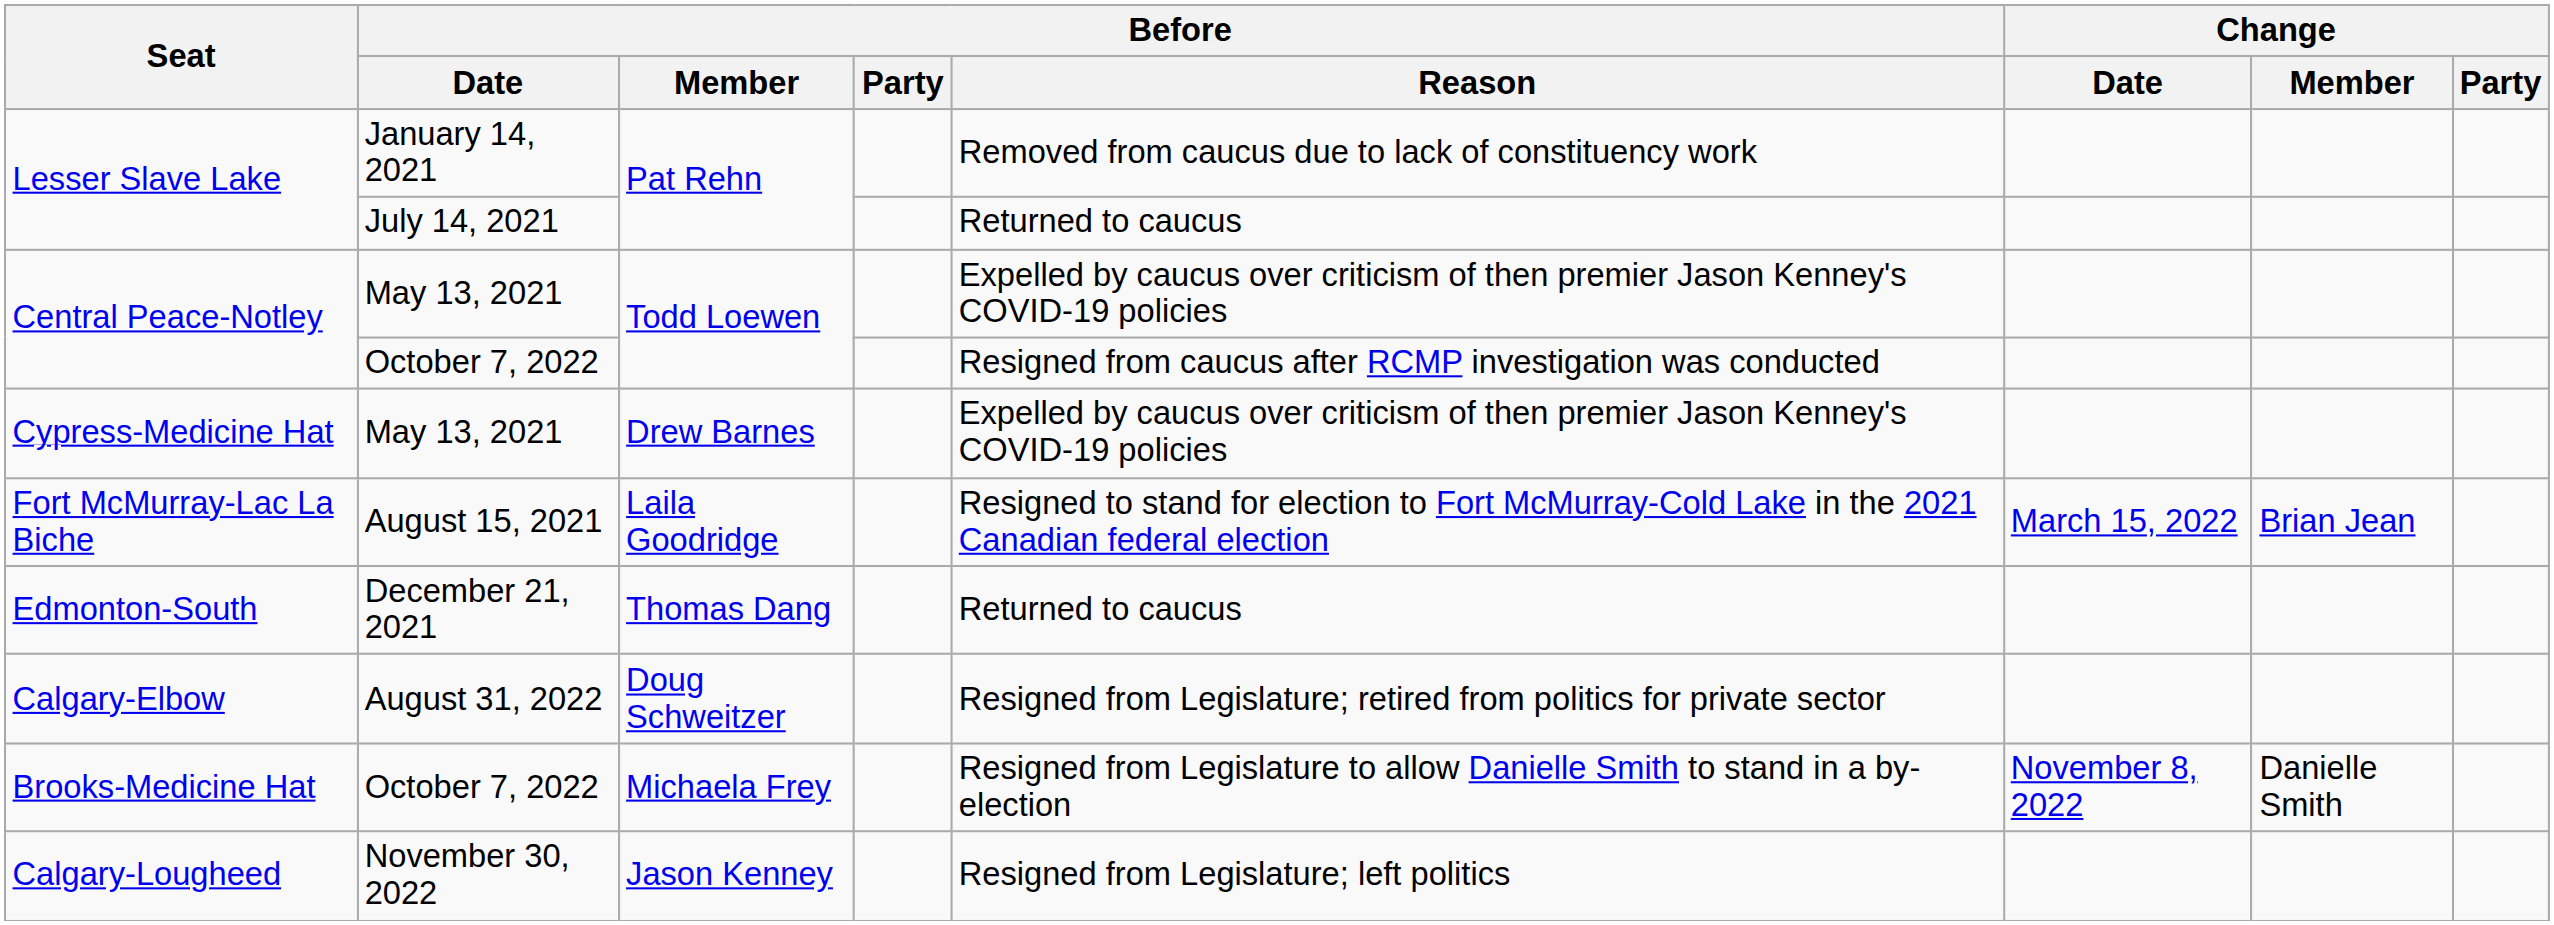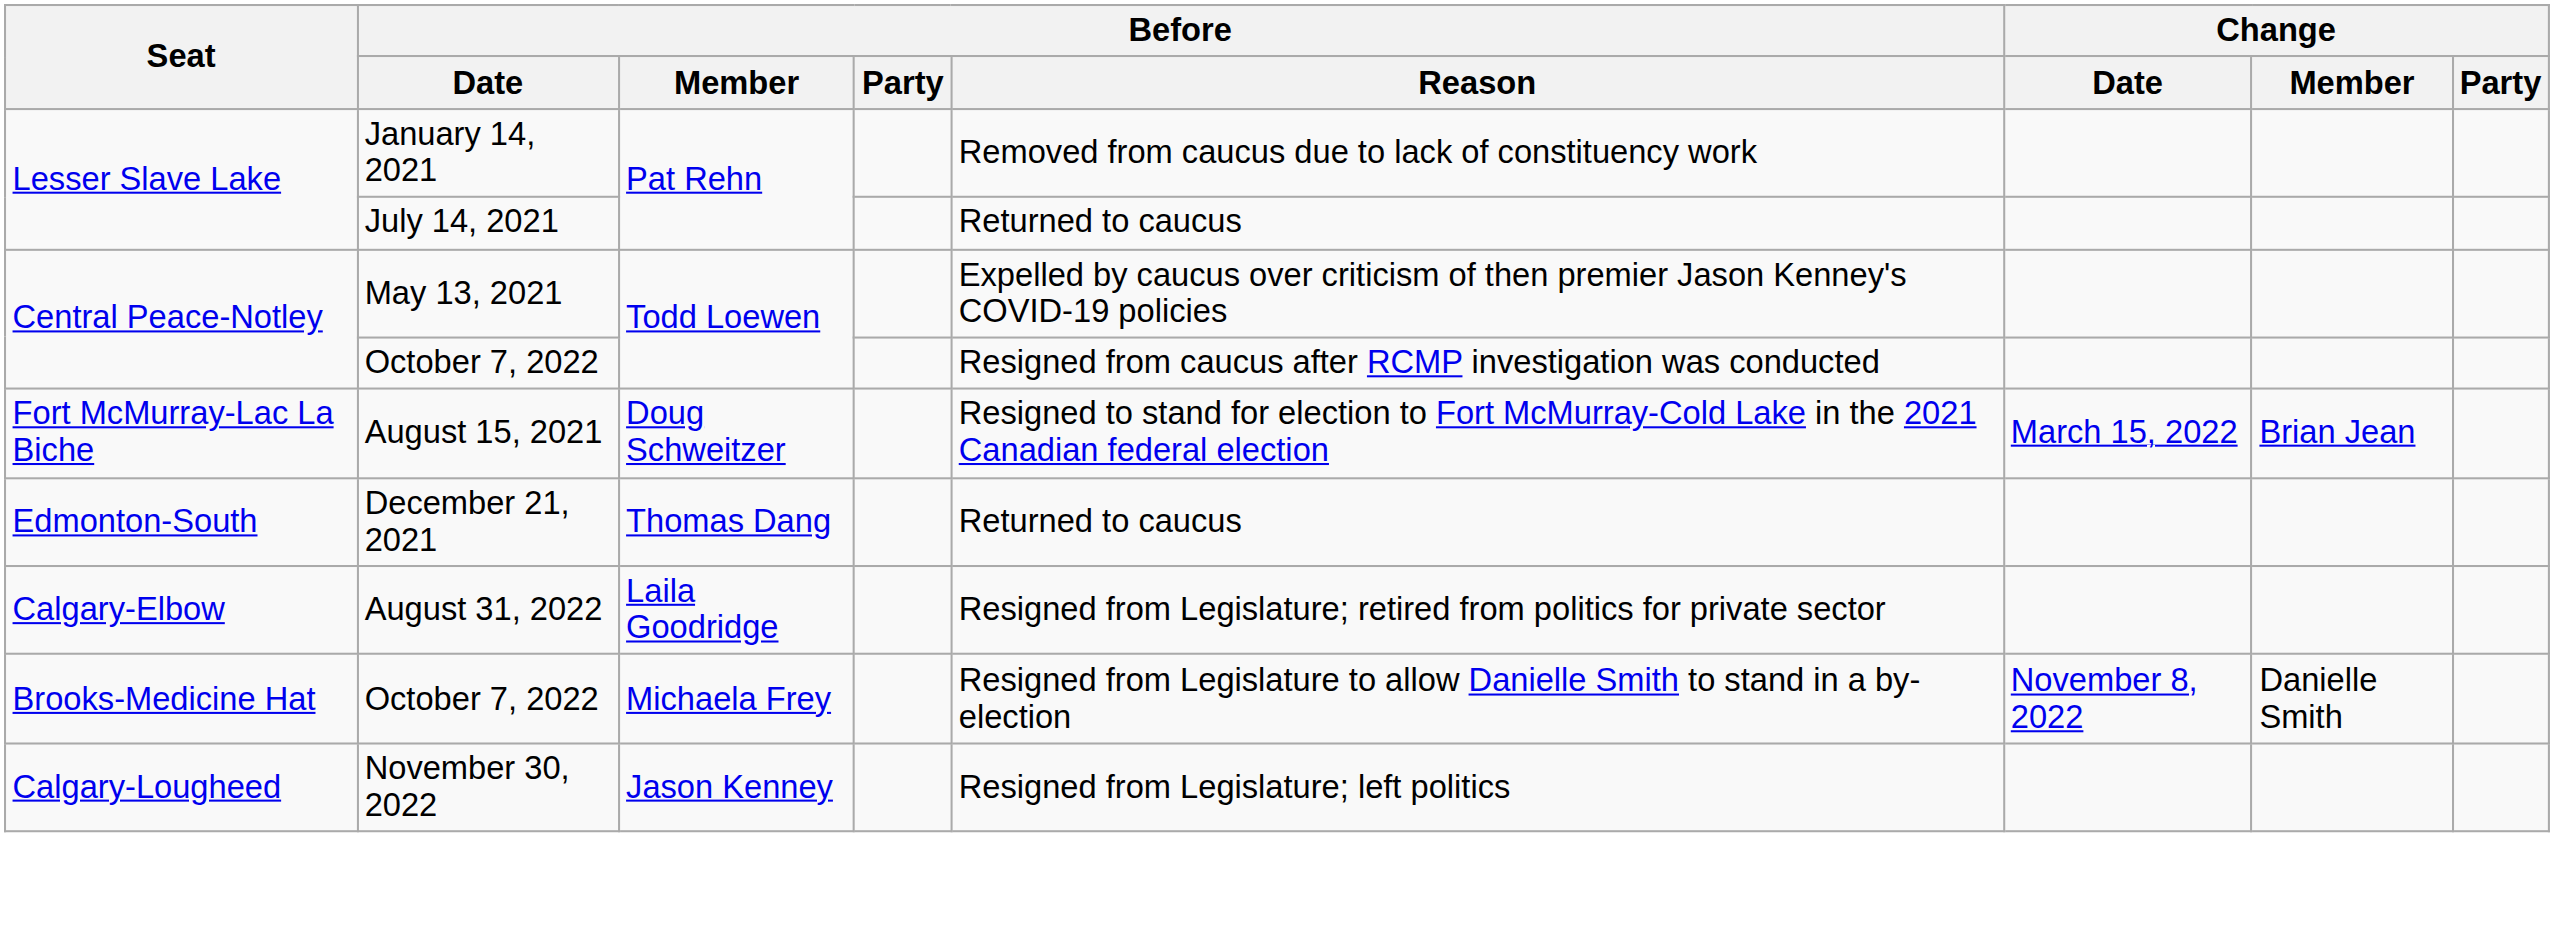 <table class="wikitable plainrowheaders" style="border: none;">
 <tr>
 <th rowspan="2">Seat</th>
 <th colspan="4">Before</th>
 <th colspan="3">Change</th>
 </tr>
 <tr>
 <th>Date</th>
 <th>Member</th>
 <th>Party</th>
 <th>Reason</th>
 <th>Date</th>
 <th>Member</th>
 <th>Party</th>
 </tr>
 <tr>
 <td rowspan="2"><a href='#'>Lesser Slave Lake</a></td>
 <td>January 14, 2021</td>
 <td rowspan="2"><a href='#'>Pat Rehn</a></td>
 <td></td>
 <td>Removed from caucus due to lack of constituency work</td>
 <td></td>
 <td></td>
 <td></td>
 </tr>
 <tr>
 <td>July 14, 2021</td>
 <td></td>
 <td>Returned to caucus</td>
 <td></td>
 <td></td>
 <td></td>
 </tr>
 <tr>
 <td rowspan="2"><a href='#'>Central Peace-Notley</a></td>
 <td>May 13, 2021</td>
 <td rowspan="2"><a href='#'>Todd Loewen</a></td>
 <td></td>
 <td>Expelled by caucus over criticism of then premier Jason Kenney's COVID-19 policies </td>
 <td></td>
 <td></td>
 <td></td>
 </tr>
 <tr>
 <td>October 7, 2022</td>
 <td></td>
 <td>Resigned from caucus after <a href='#'>RCMP</a> investigation was conducted</td>
 <td></td>
 <td></td>
 <td></td>
 </tr>
 <tr>
-<td><a href='#'>Cypress-Medicine Hat</a></td>
-<td>May 13, 2021</td>
-<td><a href='#'>Drew Barnes</a></td>
-<td></td>
-<td>Expelled by caucus over criticism of then premier Jason Kenney's COVID-19 policies</td>
-<td></td>
-<td></td>
-<td></td>
-</tr>
-<tr>
 <td><a href='#'>Fort McMurray-Lac La Biche</a></td>
 <td>August 15, 2021</td>
-<td><a href='#'>Laila Goodridge</a></td>
+<td><a href='#'>Doug Schweitzer</a></td>
 <td></td>
 <td>Resigned to stand for election to <a href='#'>Fort McMurray-Cold Lake</a> in the <a href='#'>2021 Canadian federal election</a></td>
 <td><a href='#'>March 15, 2022</a></td>
 <td><a href='#'>Brian Jean</a></td>
 <td></td>
 </tr>
 <tr>
 <td><a href='#'>Edmonton-South</a></td>
 <td>December 21, 2021</td>
 <td><a href='#'>Thomas Dang</a></td>
 <td></td>
 <td>Returned to caucus</td>
 <td></td>
 <td></td>
 <td></td>
 </tr>
 <tr>
 <td><a href='#'>Calgary-Elbow</a></td>
 <td>August 31, 2022</td>
-<td><a href='#'>Doug Schweitzer</a></td>
+<td><a href='#'>Laila Goodridge</a></td>
 <td></td>
 <td>Resigned from Legislature; retired from politics for private sector</td>
 <td></td>
 <td></td>
 <td></td>
 </tr>
 <tr>
 <td><a href='#'>Brooks-Medicine Hat</a></td>
 <td>October 7, 2022</td>
 <td><a href='#'>Michaela Frey</a></td>
 <td></td>
 <td>Resigned from Legislature to allow <a href='#'>Danielle Smith</a> to stand in a by-election</td>
 <td><a href='#'>November 8, 2022</a></td>
 <td>Danielle Smith</td>
 <td></td>
 </tr>
 <tr>
 <td><a href='#'>Calgary-Lougheed</a></td>
 <td>November 30, 2022</td>
 <td><a href='#'>Jason Kenney</a></td>
 <td></td>
 <td>Resigned from Legislature; left politics</td>
 <td></td>
 <td></td>
 <td></td>
 </tr>
 </table>
